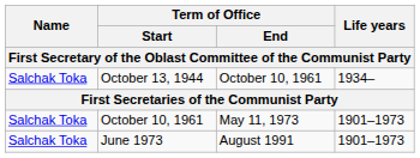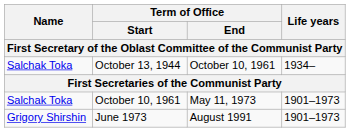 <table class="wikitable">
 <tr>
 <th rowspan="2">Name</th>
 <th colspan="2">Term of Office</th>
 <th rowspan="2">Life years</th>
 </tr>
 <tr>
 <th>Start</th>
 <th>End</th>
 </tr>
 <tr>
 <th colspan="4">First Secretary of the Oblast Committee of the Communist Party</th>
 </tr>
 <tr>
 <td><a href='#'>Salchak Toka</a></td>
 <td>October 13, 1944</td>
 <td>October 10, 1961</td>
 <td>1934–</td>
 </tr>
 <tr>
 <th colspan="4">First Secretaries of the Communist Party</th>
 </tr>
 <tr>
 <td><a href='#'>Salchak Toka</a></td>
 <td>October 10, 1961</td>
 <td>May 11, 1973</td>
 <td>1901–1973</td>
 </tr>
 <tr>
-<td><a href='#'>Salchak Toka</a></td>
+<td><a href='#'>Grigory Shirshin</a></td>
 <td>June 1973</td>
 <td>August 1991</td>
 <td>1901–1973</td>
 </tr>
 </table>
